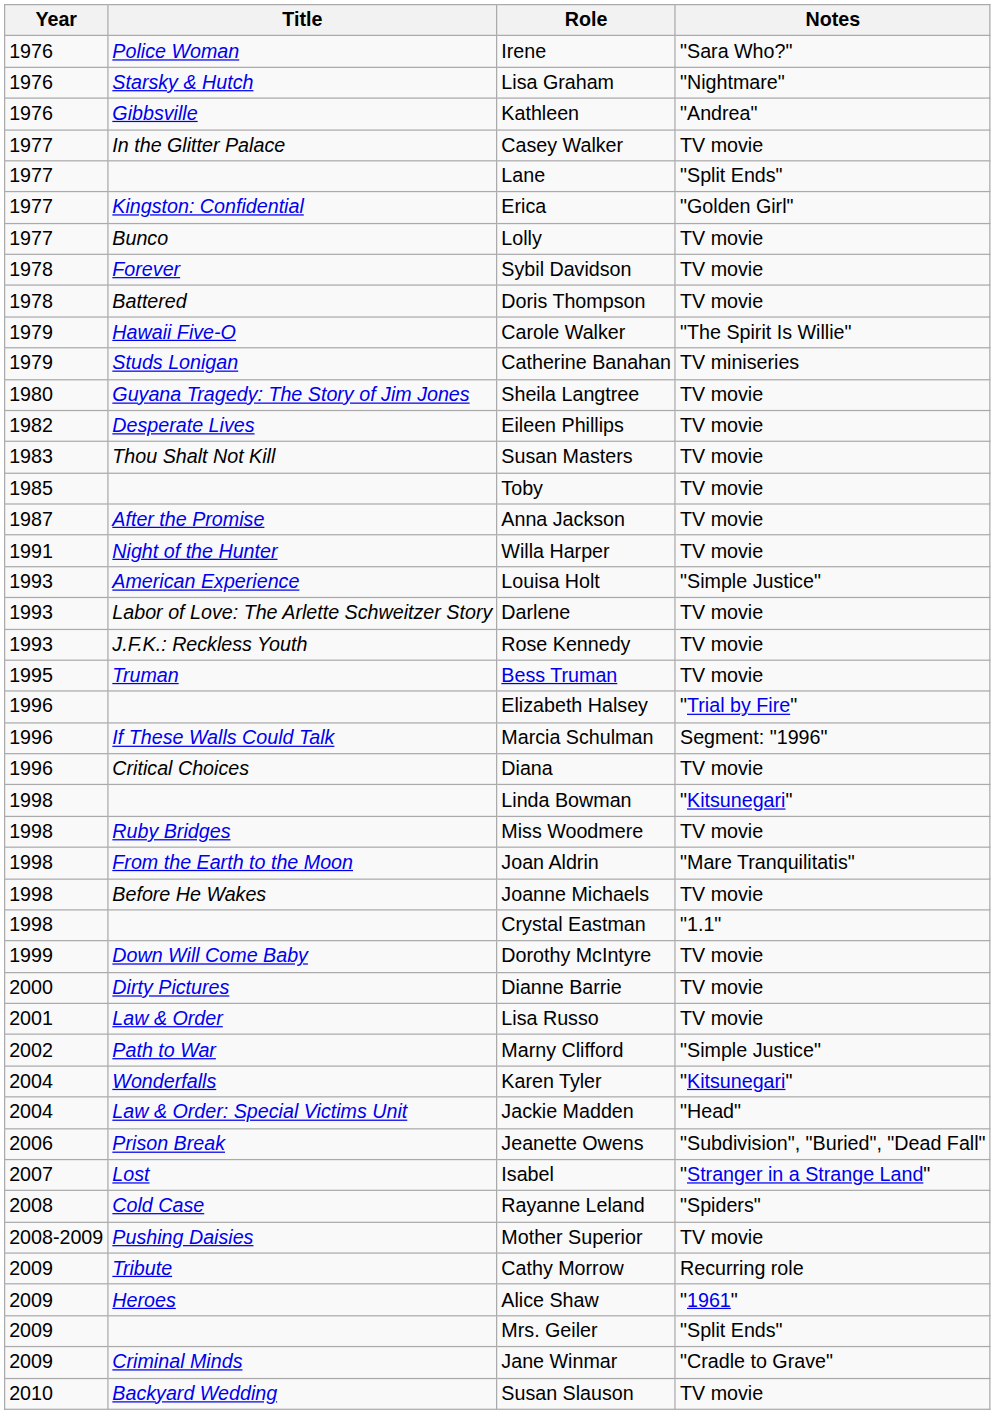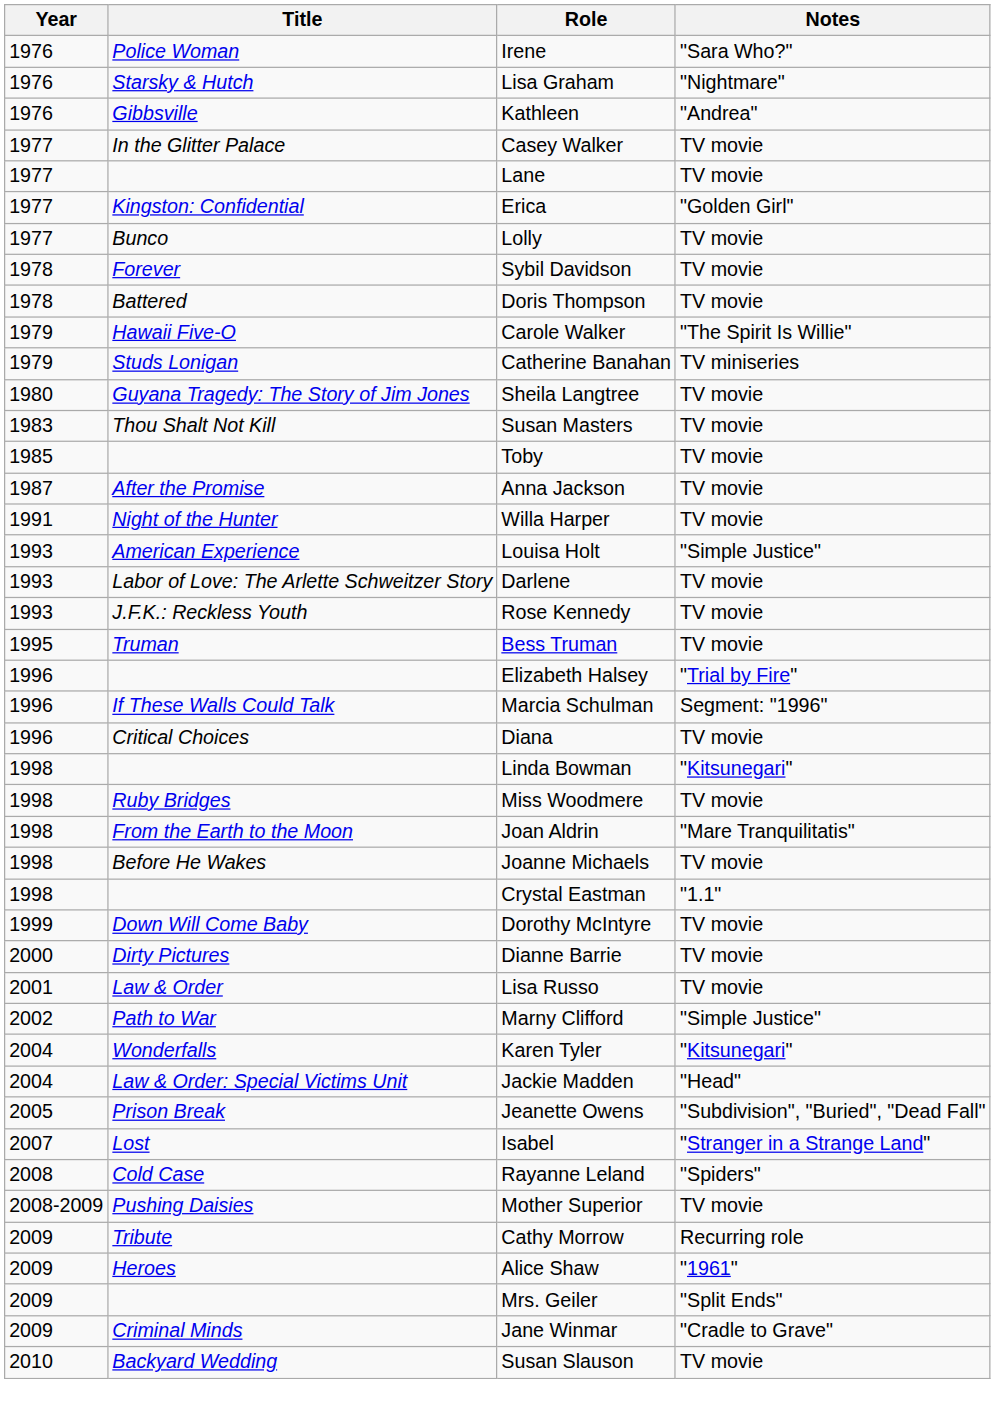 <table class="wikitable sortable">
 <tr>
 <th>Year</th>
 <th>Title</th>
 <th>Role</th>
 <th class="unsortable">Notes</th>
 </tr>
 <tr>
 <td>1976</td>
 <td><em><a href='#'>Police Woman</a></em></td>
 <td>Irene</td>
 <td>"Sara Who?"</td>
 </tr>
 <tr>
 <td>1976</td>
 <td><em><a href='#'>Starsky & Hutch</a></em></td>
 <td>Lisa Graham</td>
 <td>"Nightmare"</td>
 </tr>
 <tr>
 <td>1976</td>
 <td><em><a href='#'>Gibbsville</a></em></td>
 <td>Kathleen</td>
 <td>"Andrea"</td>
 </tr>
 <tr>
 <td>1977</td>
 <td><em>In the Glitter Palace</em></td>
 <td>Casey Walker</td>
 <td>TV movie</td>
 </tr>
 <tr>
 <td>1977</td>
 <td><em></em></td>
 <td>Lane</td>
-<td>"Split Ends"</td>
+<td>TV movie</td>
 </tr>
 <tr>
 <td>1977</td>
 <td><em><a href='#'>Kingston: Confidential</a></em></td>
 <td>Erica</td>
 <td>"Golden Girl"</td>
 </tr>
 <tr>
 <td>1977</td>
 <td><em>Bunco</em></td>
 <td>Lolly</td>
 <td>TV movie</td>
 </tr>
 <tr>
 <td>1978</td>
 <td><em><a href='#'>Forever</a></em></td>
 <td>Sybil Davidson</td>
 <td>TV movie</td>
 </tr>
 <tr>
 <td>1978</td>
 <td><em>Battered</em></td>
 <td>Doris Thompson</td>
 <td>TV movie</td>
 </tr>
 <tr>
 <td>1979</td>
 <td><em><a href='#'>Hawaii Five-O</a></em></td>
 <td>Carole Walker</td>
 <td>"The Spirit Is Willie"</td>
 </tr>
 <tr>
 <td>1979</td>
 <td><em><a href='#'>Studs Lonigan</a></em></td>
 <td>Catherine Banahan</td>
 <td>TV miniseries</td>
 </tr>
 <tr>
 <td>1980</td>
 <td><em><a href='#'>Guyana Tragedy: The Story of Jim Jones</a></em></td>
 <td>Sheila Langtree</td>
-<td>TV movie</td>
-</tr>
-<tr>
-<td>1982</td>
-<td><em><a href='#'>Desperate Lives</a></em></td>
-<td>Eileen Phillips</td>
 <td>TV movie</td>
 </tr>
 <tr>
 <td>1983</td>
 <td><em>Thou Shalt Not Kill</em></td>
 <td>Susan Masters</td>
 <td>TV movie</td>
 </tr>
 <tr>
 <td>1985</td>
 <td><em></em></td>
 <td>Toby</td>
 <td>TV movie</td>
 </tr>
 <tr>
 <td>1987</td>
 <td><em><a href='#'>After the Promise</a></em></td>
 <td>Anna Jackson</td>
 <td>TV movie</td>
 </tr>
 <tr>
 <td>1991</td>
 <td><em><a href='#'>Night of the Hunter</a></em></td>
 <td>Willa Harper</td>
 <td>TV movie</td>
 </tr>
 <tr>
 <td>1993</td>
 <td><em><a href='#'>American Experience</a></em></td>
 <td>Louisa Holt</td>
 <td>"Simple Justice"</td>
 </tr>
 <tr>
 <td>1993</td>
 <td><em>Labor of Love: The Arlette Schweitzer Story</em></td>
 <td>Darlene</td>
 <td>TV movie</td>
 </tr>
 <tr>
 <td>1993</td>
 <td><em>J.F.K.: Reckless Youth</em></td>
 <td>Rose Kennedy</td>
 <td>TV movie</td>
 </tr>
 <tr>
 <td>1995</td>
 <td><em><a href='#'>Truman</a></em></td>
 <td><a href='#'>Bess Truman</a></td>
 <td>TV movie</td>
 </tr>
 <tr>
 <td>1996</td>
 <td><em></em></td>
 <td>Elizabeth Halsey</td>
 <td>"<a href='#'>Trial by Fire</a>"</td>
 </tr>
 <tr>
 <td>1996</td>
 <td><em><a href='#'>If These Walls Could Talk</a></em></td>
 <td>Marcia Schulman</td>
 <td>Segment: "1996"</td>
 </tr>
 <tr>
 <td>1996</td>
 <td><em>Critical Choices</em></td>
 <td>Diana</td>
 <td>TV movie</td>
 </tr>
 <tr>
 <td>1998</td>
 <td><em></em></td>
 <td>Linda Bowman</td>
 <td>"<a href='#'>Kitsunegari</a>"</td>
 </tr>
 <tr>
 <td>1998</td>
 <td><em><a href='#'>Ruby Bridges</a></em></td>
 <td>Miss Woodmere</td>
 <td>TV movie</td>
 </tr>
 <tr>
 <td>1998</td>
 <td><em><a href='#'>From the Earth to the Moon</a></em></td>
 <td>Joan Aldrin</td>
 <td>"Mare Tranquilitatis"</td>
 </tr>
 <tr>
 <td>1998</td>
 <td><em>Before He Wakes</em></td>
 <td>Joanne Michaels</td>
 <td>TV movie</td>
 </tr>
 <tr>
 <td>1998</td>
 <td><em></em></td>
 <td>Crystal Eastman</td>
 <td>"1.1"</td>
 </tr>
 <tr>
 <td>1999</td>
 <td><em><a href='#'>Down Will Come Baby</a></em></td>
 <td>Dorothy McIntyre</td>
 <td>TV movie</td>
 </tr>
 <tr>
 <td>2000</td>
 <td><em><a href='#'>Dirty Pictures</a></em></td>
 <td>Dianne Barrie</td>
 <td>TV movie</td>
 </tr>
 <tr>
 <td>2001</td>
 <td><em><a href='#'>Law & Order</a></em></td>
 <td>Lisa Russo</td>
 <td>TV movie</td>
 </tr>
 <tr>
 <td>2002</td>
 <td><em><a href='#'>Path to War</a></em></td>
 <td>Marny Clifford</td>
 <td>"Simple Justice"</td>
 </tr>
 <tr>
 <td>2004</td>
 <td><em><a href='#'>Wonderfalls</a></em></td>
 <td>Karen Tyler</td>
 <td>"<a href='#'>Kitsunegari</a>"</td>
 </tr>
 <tr>
 <td>2004</td>
 <td><em><a href='#'>Law & Order: Special Victims Unit</a></em></td>
 <td>Jackie Madden</td>
 <td>"Head"</td>
 </tr>
 <tr>
-<td>2006</td>
+<td>2005</td>
 <td><em><a href='#'>Prison Break</a></em></td>
 <td>Jeanette Owens</td>
 <td>"Subdivision", "Buried", "Dead Fall"</td>
 </tr>
 <tr>
 <td>2007</td>
 <td><em><a href='#'>Lost</a></em></td>
 <td>Isabel</td>
 <td>"<a href='#'>Stranger in a Strange Land</a>"</td>
 </tr>
 <tr>
 <td>2008</td>
 <td><em><a href='#'>Cold Case</a></em></td>
 <td>Rayanne Leland</td>
 <td>"Spiders"</td>
 </tr>
 <tr>
 <td>2008-2009</td>
 <td><em><a href='#'>Pushing Daisies</a></em></td>
 <td>Mother Superior</td>
 <td>TV movie</td>
 </tr>
 <tr>
 <td>2009</td>
 <td><em><a href='#'>Tribute</a></em></td>
 <td>Cathy Morrow</td>
 <td>Recurring role</td>
 </tr>
 <tr>
 <td>2009</td>
 <td><em><a href='#'>Heroes</a></em></td>
 <td>Alice Shaw</td>
 <td>"<a href='#'>1961</a>"</td>
 </tr>
 <tr>
 <td>2009</td>
 <td><em></em></td>
 <td>Mrs. Geiler</td>
 <td>"Split Ends"</td>
 </tr>
 <tr>
 <td>2009</td>
 <td><em><a href='#'>Criminal Minds</a></em></td>
 <td>Jane Winmar</td>
 <td>"Cradle to Grave"</td>
 </tr>
 <tr>
 <td>2010</td>
 <td><em><a href='#'>Backyard Wedding</a></em></td>
 <td>Susan Slauson</td>
 <td>TV movie</td>
 </tr>
 </table>
